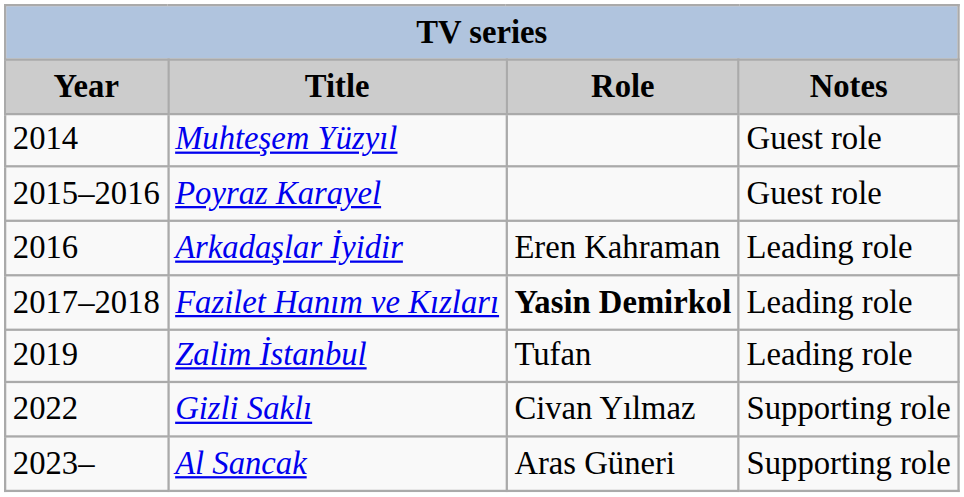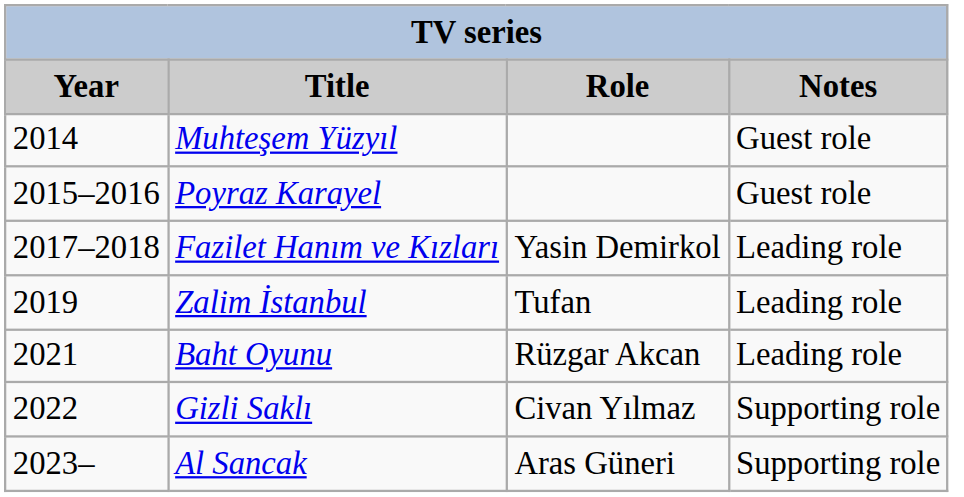 <table class="wikitable sortable" style="font-size:90%">
 <tr>
 <th colspan="4" style="background:LightSteelBlue">TV series</th>
 </tr>
 <tr>
 <th style="background:#CCCCCC">Year</th>
 <th style="background:#CCCCCC">Title</th>
 <th style="background:#CCCCCC">Role</th>
 <th style="background:#CCCCCC">Notes</th>
 </tr>
 <tr>
 <td>2014</td>
 <td><em><a href='#'>Muhteşem Yüzyıl</a></em></td>
 <td></td>
 <td>Guest role</td>
 </tr>
 <tr>
 <td>2015–2016</td>
 <td><em><a href='#'>Poyraz Karayel</a> </em></td>
 <td></td>
 <td>Guest role</td>
 </tr>
 <tr>
-<td>2016</td>
-<td><em><a href='#'>Arkadaşlar İyidir</a></em></td>
-<td>Eren Kahraman</td>
-<td>Leading role</td>
-</tr>
-<tr>
 <td>2017–2018</td>
 <td><em><a href='#'>Fazilet Hanım ve Kızları</a></em></td>
-<td><strong>Yasin Demirkol</strong></td>
+<td>Yasin Demirkol</td>
 <td>Leading role</td>
 </tr>
 <tr>
 <td>2019</td>
 <td><em><a href='#'>Zalim İstanbul</a></em></td>
 <td>Tufan</td>
+<td>Leading role</td>
+</tr>
+<tr>
+<td>2021</td>
+<td><em><a href='#'>Baht Oyunu</a></em></td>
+<td>Rüzgar Akcan</td>
 <td>Leading role</td>
 </tr>
 <tr>
 <td>2022</td>
 <td><em><a href='#'>Gizli Saklı</a></em></td>
 <td>Civan Yılmaz</td>
 <td>Supporting role</td>
 </tr>
 <tr>
 <td>2023–</td>
 <td><em><a href='#'>Al Sancak</a></em></td>
 <td>Aras Güneri</td>
 <td>Supporting role</td>
 </tr>
 </table>
